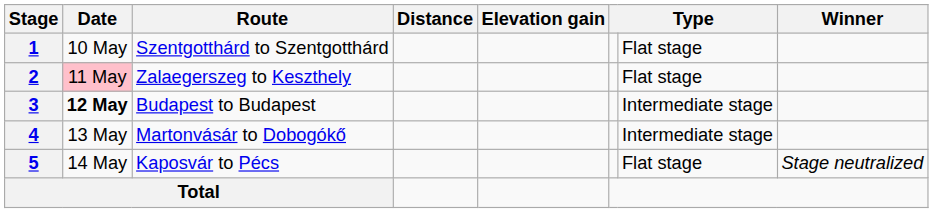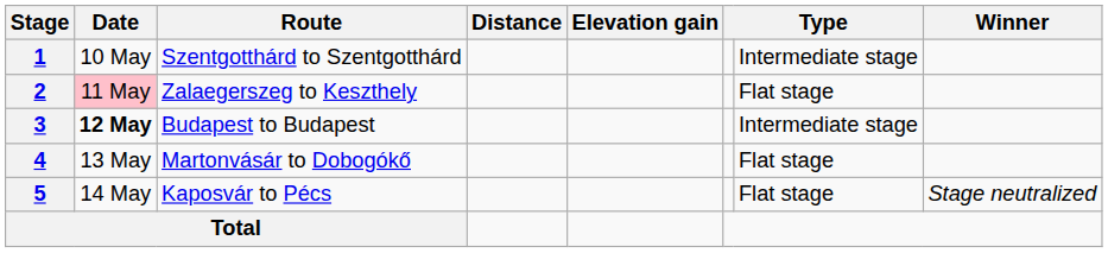 <table class="wikitable">
 <tr>
 <th scope="col">Stage</th>
 <th scope="col">Date</th>
 <th scope="col">Route</th>
 <th scope="col">Distance</th>
 <th scope="col">Elevation gain</th>
 <th scope="col" colspan="2">Type</th>
 <th scope="col">Winner</th>
 </tr>
 <tr>
 <th scope="col"><a href='#'>1</a></th>
 <td style="text-align:center;">10 May</td>
 <td><a href='#'>Szentgotthárd</a> to Szentgotthárd</td>
 <td style="text-align:center;"></td>
 <td style="text-align:center;"></td>
 <td></td>
-<td>Flat stage</td>
+<td>Intermediate stage</td>
 <td></td>
 </tr>
 <tr>
 <th scope="col"><a href='#'>2</a></th>
 <td style="background: pink; text-align:center;">11 May</td>
 <td><a href='#'>Zalaegerszeg</a> to <a href='#'>Keszthely</a></td>
 <td style="text-align:center;"></td>
 <td style="text-align:center;"></td>
 <td></td>
 <td>Flat stage</td>
 <td></td>
 </tr>
 <tr>
 <th scope="col"><a href='#'>3</a></th>
 <td style="text-align:center;"><strong>12 May</strong></td>
 <td><a href='#'>Budapest</a> to Budapest</td>
 <td style="text-align:center;"></td>
 <td style="text-align:center;"></td>
 <td></td>
 <td>Intermediate stage</td>
 <td></td>
 </tr>
 <tr>
 <th scope="col"><a href='#'>4</a></th>
 <td style="text-align:center;">13 May</td>
 <td><a href='#'>Martonvásár</a> to <a href='#'>Dobogókő</a></td>
 <td style="text-align:center;"></td>
 <td style="text-align:center;"></td>
 <td></td>
-<td>Intermediate stage</td>
+<td>Flat stage</td>
 <td></td>
 </tr>
 <tr>
 <th scope="col"><a href='#'>5</a></th>
 <td style="text-align:center;">14 May</td>
 <td><a href='#'>Kaposvár</a> to <a href='#'>Pécs</a></td>
 <td style="text-align:center;"><small><s></s></small><br></td>
 <td style="text-align:center;"><small><s></s></small><br></td>
 <td></td>
 <td>Flat stage</td>
 <td><em>Stage neutralized</em></td>
 </tr>
 <tr class=sortbottom>
 <th colspan="3">Total</th>
 <td style="text-align:center"><small><s></s></small><br></td>
 <td style="text-align:center"><small><s></s></small><br></td>
 <td colspan="3"></td>
 </tr>
 </table>
